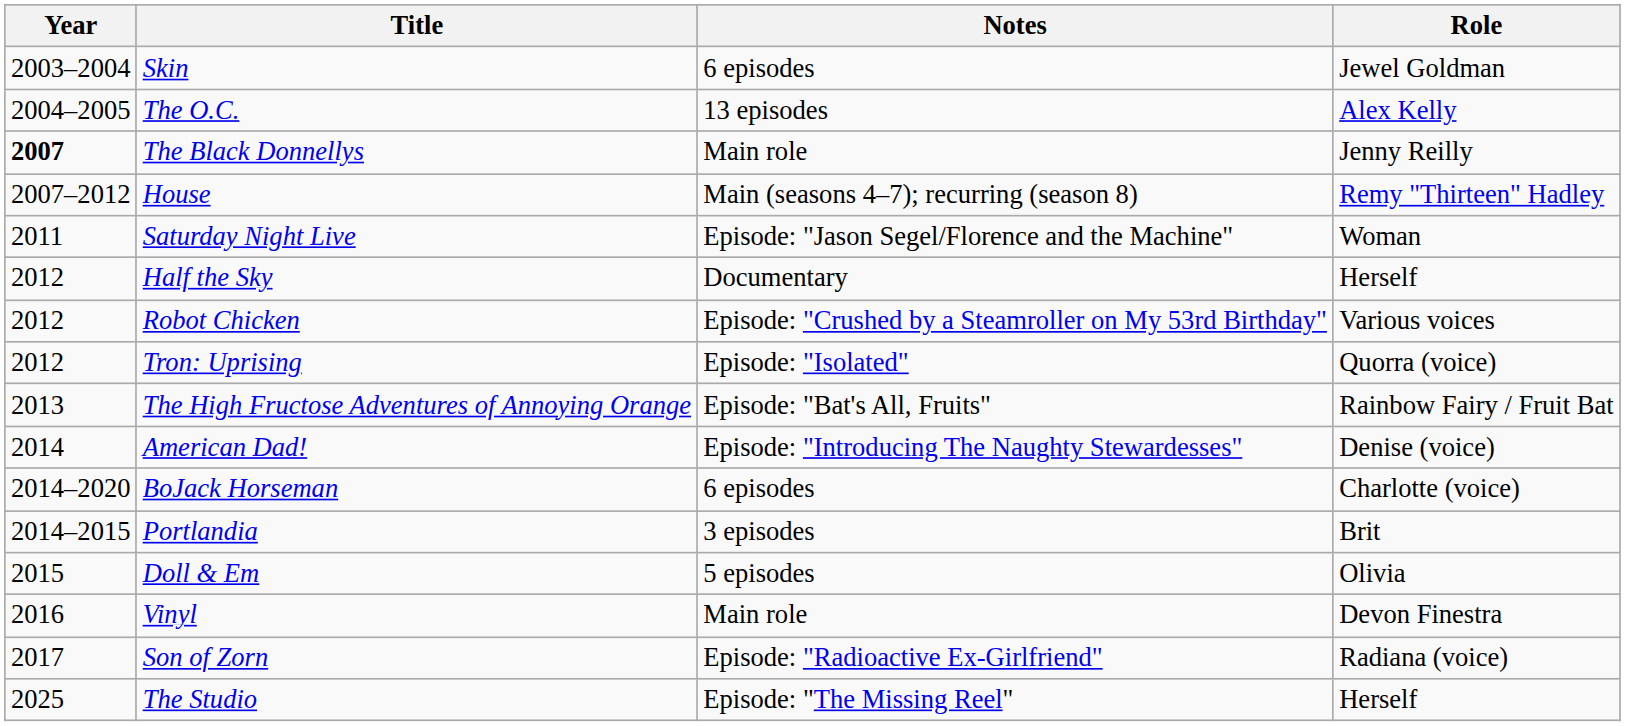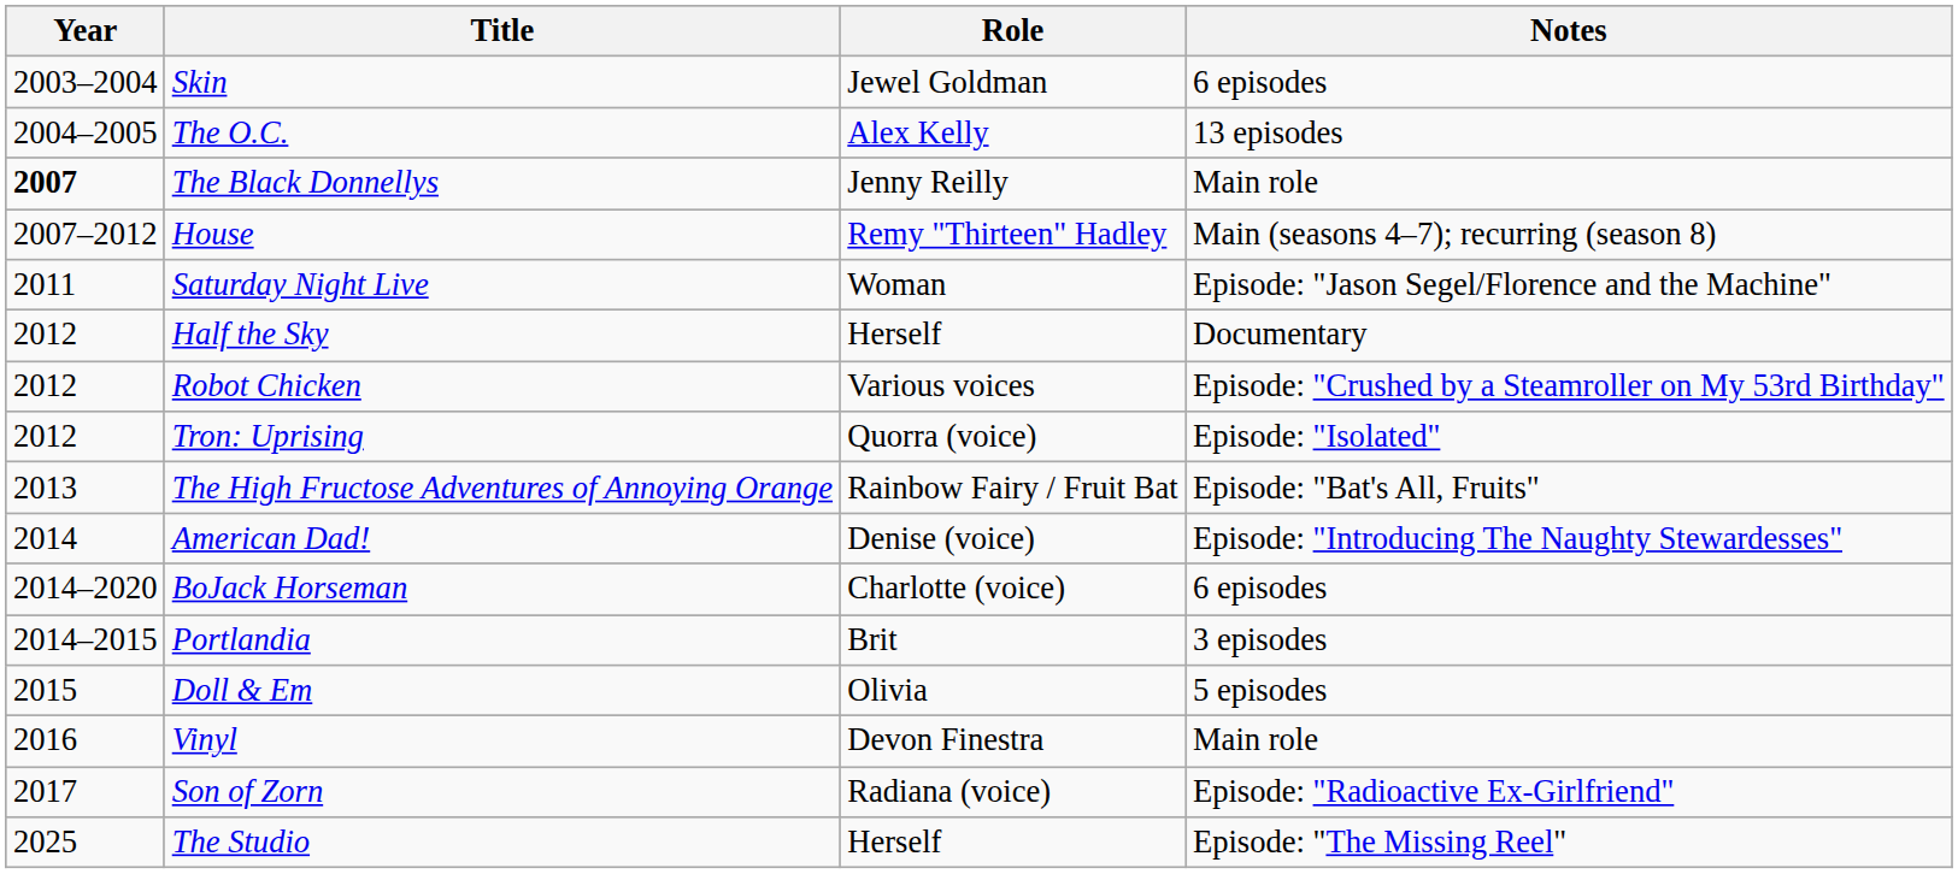 <table class="wikitable sortable">
 <tr>
 <th>Year</th>
 <th>Title</th>
+<th>Role</th>
 <th class="unsortable">Notes</th>
-<th>Role</th>
 </tr>
 <tr>
 <td>2003–2004</td>
 <td><em><a href='#'>Skin</a></em></td>
+<td>Jewel Goldman</td>
 <td>6 episodes</td>
-<td>Jewel Goldman</td>
 </tr>
 <tr>
 <td>2004–2005</td>
 <td data-sort-value="O.C., The"><em><a href='#'>The O.C.</a></em></td>
+<td><a href='#'>Alex Kelly</a></td>
 <td>13 episodes</td>
-<td><a href='#'>Alex Kelly</a></td>
 </tr>
 <tr>
 <td><strong>2007</strong></td>
 <td data-sort-value="Black Donnellys, The"><em><a href='#'>The Black Donnellys</a></em></td>
+<td>Jenny Reilly</td>
 <td>Main role</td>
-<td>Jenny Reilly</td>
 </tr>
 <tr>
 <td>2007–2012</td>
 <td><em><a href='#'>House</a></em></td>
+<td><a href='#'>Remy "Thirteen" Hadley</a></td>
 <td>Main (seasons 4–7); recurring (season 8)</td>
-<td><a href='#'>Remy "Thirteen" Hadley</a></td>
 </tr>
 <tr>
 <td>2011</td>
 <td><em><a href='#'>Saturday Night Live</a></em></td>
+<td>Woman</td>
 <td>Episode: "Jason Segel/Florence and the Machine"</td>
-<td>Woman</td>
 </tr>
 <tr>
 <td>2012</td>
 <td><em><a href='#'>Half the Sky</a></em></td>
+<td>Herself</td>
 <td>Documentary</td>
-<td>Herself</td>
 </tr>
 <tr>
 <td>2012</td>
 <td><em><a href='#'>Robot Chicken</a></em></td>
+<td>Various voices</td>
 <td>Episode: <a href='#'>"Crushed by a Steamroller on My 53rd Birthday"</a></td>
-<td>Various voices</td>
 </tr>
 <tr>
 <td>2012</td>
 <td><em><a href='#'>Tron: Uprising</a></em></td>
+<td>Quorra (voice)</td>
 <td>Episode: <a href='#'>"Isolated"</a></td>
-<td>Quorra (voice)</td>
 </tr>
 <tr>
 <td>2013</td>
 <td data-sort-value="High Fructose Adventures of Annoying Orange, The"><em><a href='#'>The High Fructose Adventures of Annoying Orange</a></em></td>
+<td>Rainbow Fairy / Fruit Bat</td>
 <td>Episode: "Bat's All, Fruits"</td>
-<td>Rainbow Fairy / Fruit Bat</td>
 </tr>
 <tr>
 <td>2014</td>
 <td><em><a href='#'>American Dad!</a></em></td>
+<td>Denise (voice)</td>
 <td>Episode: <a href='#'>"Introducing The Naughty Stewardesses"</a></td>
-<td>Denise (voice)</td>
 </tr>
 <tr>
 <td>2014–2020</td>
 <td><em><a href='#'>BoJack Horseman</a></em></td>
+<td>Charlotte (voice)</td>
 <td>6 episodes</td>
-<td>Charlotte (voice)</td>
 </tr>
 <tr>
 <td>2014–2015</td>
 <td><em><a href='#'>Portlandia</a></em></td>
+<td>Brit</td>
 <td>3 episodes</td>
-<td>Brit</td>
 </tr>
 <tr>
 <td>2015</td>
 <td><em><a href='#'>Doll & Em</a></em></td>
+<td>Olivia</td>
 <td>5 episodes</td>
-<td>Olivia</td>
 </tr>
 <tr>
 <td>2016</td>
 <td><em><a href='#'>Vinyl</a></em></td>
+<td>Devon Finestra</td>
 <td>Main role</td>
-<td>Devon Finestra</td>
 </tr>
 <tr>
 <td>2017</td>
 <td><em><a href='#'>Son of Zorn</a></em></td>
+<td>Radiana (voice)</td>
 <td>Episode: <a href='#'>"Radioactive Ex-Girlfriend"</a></td>
-<td>Radiana (voice)</td>
 </tr>
 <tr>
 <td>2025</td>
 <td><em><a href='#'>The Studio</a></em></td>
+<td>Herself</td>
 <td>Episode: "<a href='#'>The Missing Reel</a>"</td>
-<td>Herself</td>
 </tr>
 </table>
